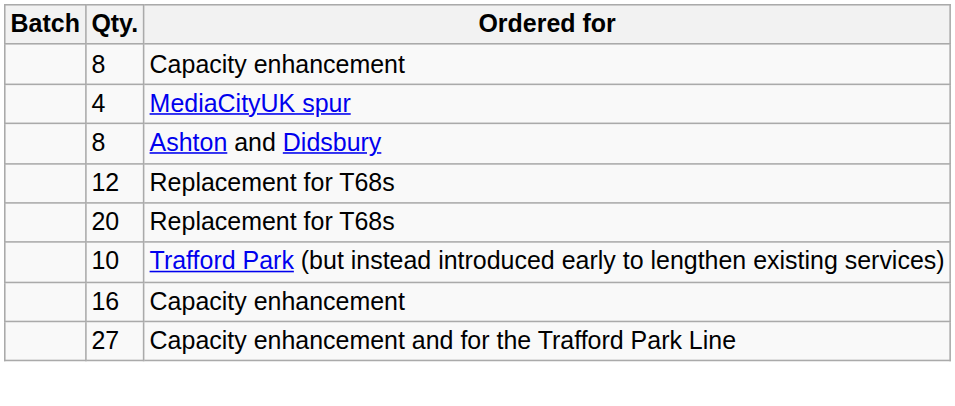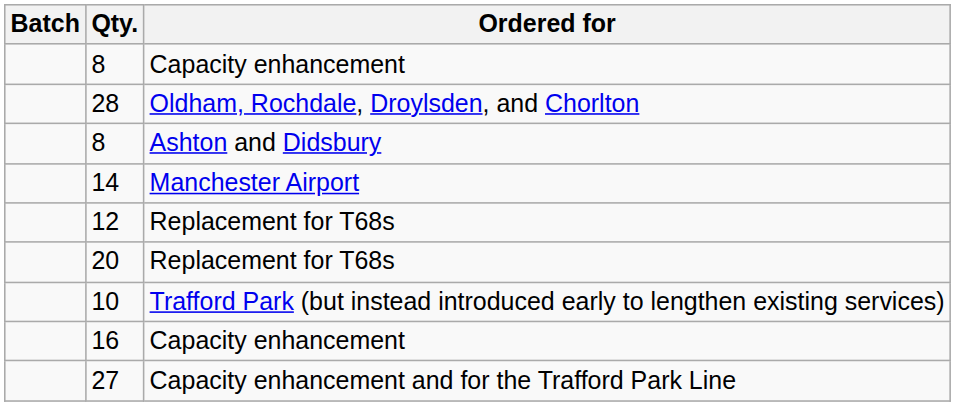 <table class="wikitable sortable">
 <tr>
 <th>Batch</th>
 <th>Qty.</th>
 <th>Ordered for</th>
 </tr>
 <tr>
 <td></td>
 <td>8</td>
 <td>Capacity enhancement</td>
 </tr>
 <tr>
 <td></td>
-<td>4</td>
-<td><a href='#'>MediaCityUK spur</a></td>
+<td>28</td>
+<td><a href='#'>Oldham, Rochdale</a>, <a href='#'>Droylsden</a>, and <a href='#'>Chorlton</a></td>
 </tr>
 <tr>
 <td></td>
 <td>8</td>
 <td><a href='#'>Ashton</a> and <a href='#'>Didsbury</a></td>
+</tr>
+<tr>
+<td></td>
+<td>14</td>
+<td><a href='#'>Manchester Airport</a></td>
 </tr>
 <tr>
 <td></td>
 <td>12</td>
 <td>Replacement for T68s</td>
 </tr>
 <tr>
 <td></td>
 <td>20</td>
 <td>Replacement for T68s</td>
 </tr>
 <tr>
 <td></td>
 <td>10</td>
 <td><a href='#'>Trafford Park</a> (but instead introduced early to lengthen existing services)</td>
 </tr>
 <tr>
 <td></td>
 <td>16</td>
 <td>Capacity enhancement</td>
 </tr>
 <tr>
 <td></td>
 <td>27</td>
 <td>Capacity enhancement and for the Trafford Park Line</td>
 </tr>
 </table>
